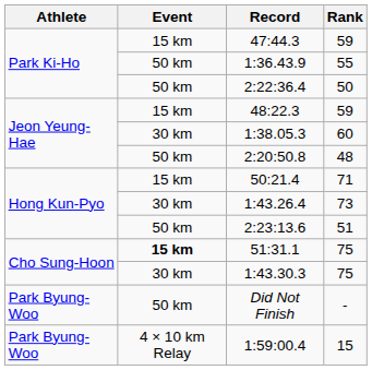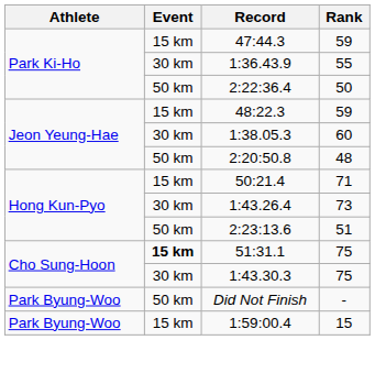 <table class=wikitable style="font-size:90%; text-align:center; width:40%">
 <tr>
 <th>Athlete</th>
 <th>Event</th>
 <th>Record</th>
 <th>Rank</th>
 </tr>
 <tr>
 <td rowspan=3 align=left><a href='#'>Park Ki-Ho</a></td>
 <td>15 km</td>
 <td>47:44.3</td>
 <td>59</td>
 </tr>
 <tr>
-<td>50 km</td>
+<td>30 km</td>
 <td>1:36.43.9</td>
 <td>55</td>
 </tr>
 <tr>
 <td>50 km</td>
 <td>2:22:36.4</td>
 <td>50</td>
 </tr>
 <tr>
 <td rowspan=3 align=left><a href='#'>Jeon Yeung-Hae</a></td>
 <td>15 km</td>
 <td>48:22.3</td>
 <td>59</td>
 </tr>
 <tr>
 <td>30 km</td>
 <td>1:38.05.3</td>
 <td>60</td>
 </tr>
 <tr>
 <td>50 km</td>
 <td>2:20:50.8</td>
 <td>48</td>
 </tr>
 <tr>
 <td rowspan=3 align=left><a href='#'>Hong Kun-Pyo</a></td>
 <td>15 km</td>
 <td>50:21.4</td>
 <td>71</td>
 </tr>
 <tr>
 <td>30 km</td>
 <td>1:43.26.4</td>
 <td>73</td>
 </tr>
 <tr>
 <td>50 km</td>
 <td>2:23:13.6</td>
 <td>51</td>
 </tr>
 <tr>
 <td rowspan=2 align=left><a href='#'>Cho Sung-Hoon</a></td>
 <td><strong>15 km</strong></td>
 <td>51:31.1</td>
 <td>75</td>
 </tr>
 <tr>
 <td>30 km</td>
 <td>1:43.30.3</td>
 <td>75</td>
 </tr>
 <tr>
 <td rowspan=1 align=left><a href='#'>Park Byung-Woo</a></td>
 <td>50 km</td>
 <td><em>Did Not Finish</em></td>
 <td>-</td>
 </tr>
 <tr>
 <td rowspan=1 align=left><a href='#'>Park Byung-Woo</a></td>
-<td>4 × 10 km Relay</td>
+<td>15 km</td>
 <td>1:59:00.4</td>
 <td>15</td>
 </tr>
 </table>
